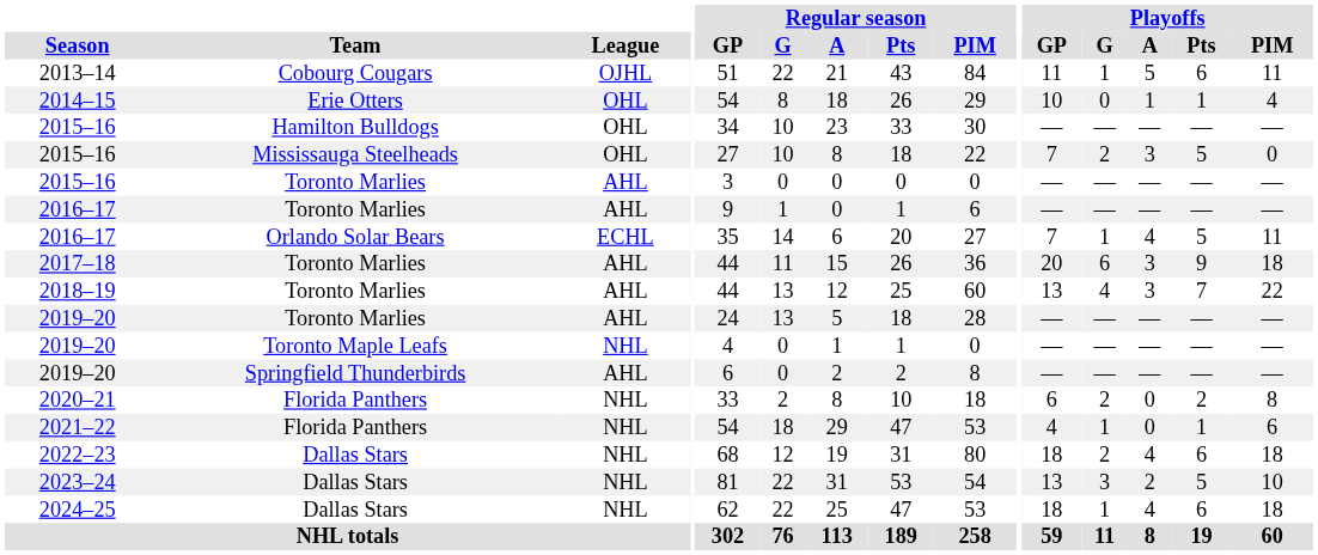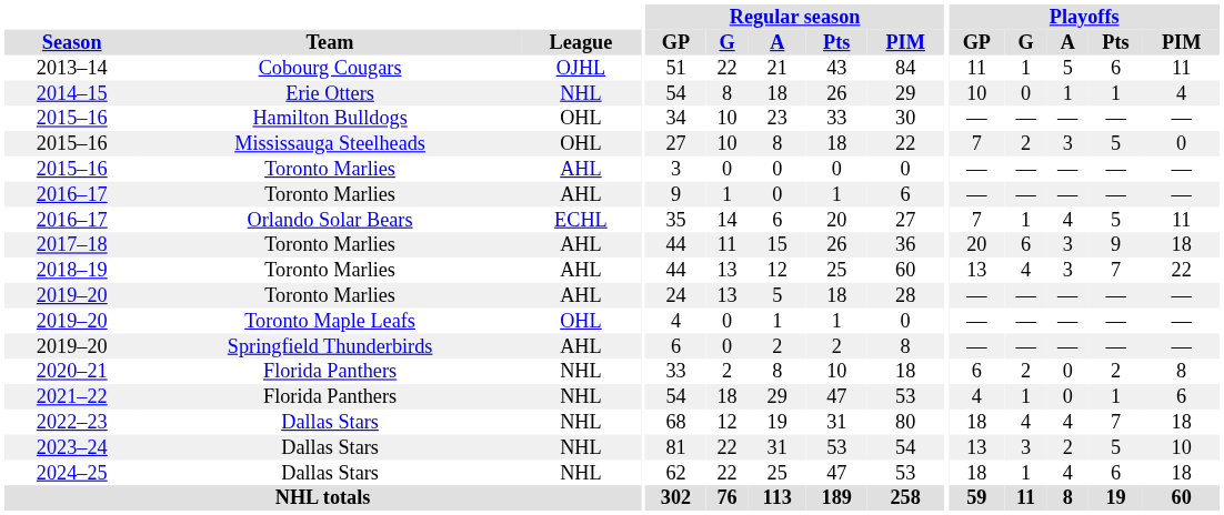 <table border="0" cellpadding="1" cellspacing="0" style="text-align:center; width:60em;">
 <tr bgcolor="#e0e0e0">
 <th colspan="3" bgcolor="#ffffff"></th>
 <th rowspan="99" bgcolor="#ffffff"></th>
 <th colspan="5"><a href='#'>Regular season</a></th>
 <th rowspan="99" bgcolor="#ffffff"></th>
 <th colspan="5"><a href='#'>Playoffs</a></th>
 </tr>
 <tr bgcolor="#e0e0e0">
 <th><a href='#'>Season</a></th>
 <th>Team</th>
 <th>League</th>
 <th>GP</th>
 <th><a href='#'>G</a></th>
 <th><a href='#'>A</a></th>
 <th><a href='#'>Pts</a></th>
 <th><a href='#'>PIM</a></th>
 <th>GP</th>
 <th>G</th>
 <th>A</th>
 <th>Pts</th>
 <th>PIM</th>
 </tr>
 <tr>
 <td>2013–14</td>
 <td><a href='#'>Cobourg Cougars</a></td>
 <td><a href='#'>OJHL</a></td>
 <td>51</td>
 <td>22</td>
 <td>21</td>
 <td>43</td>
 <td>84</td>
 <td>11</td>
 <td>1</td>
 <td>5</td>
 <td>6</td>
 <td>11</td>
 </tr>
 <tr bgcolor="#f0f0f0">
 <td><a href='#'>2014–15</a></td>
 <td><a href='#'>Erie Otters</a></td>
-<td><a href='#'>OHL</a></td>
+<td><a href='#'>NHL</a></td>
 <td>54</td>
 <td>8</td>
 <td>18</td>
 <td>26</td>
 <td>29</td>
 <td>10</td>
 <td>0</td>
 <td>1</td>
 <td>1</td>
 <td>4</td>
 </tr>
 <tr>
 <td><a href='#'>2015–16</a></td>
 <td><a href='#'>Hamilton Bulldogs</a></td>
 <td>OHL</td>
 <td>34</td>
 <td>10</td>
 <td>23</td>
 <td>33</td>
 <td>30</td>
 <td>—</td>
 <td>—</td>
 <td>—</td>
 <td>—</td>
 <td>—</td>
 </tr>
 <tr bgcolor="#f0f0f0">
 <td>2015–16</td>
 <td><a href='#'>Mississauga Steelheads</a></td>
 <td>OHL</td>
 <td>27</td>
 <td>10</td>
 <td>8</td>
 <td>18</td>
 <td>22</td>
 <td>7</td>
 <td>2</td>
 <td>3</td>
 <td>5</td>
 <td>0</td>
 </tr>
 <tr>
 <td><a href='#'>2015–16</a></td>
 <td><a href='#'>Toronto Marlies</a></td>
 <td><a href='#'>AHL</a></td>
 <td>3</td>
 <td>0</td>
 <td>0</td>
 <td>0</td>
 <td>0</td>
 <td>—</td>
 <td>—</td>
 <td>—</td>
 <td>—</td>
 <td>—</td>
 </tr>
 <tr bgcolor="#f0f0f0">
 <td><a href='#'>2016–17</a></td>
 <td>Toronto Marlies</td>
 <td>AHL</td>
 <td>9</td>
 <td>1</td>
 <td>0</td>
 <td>1</td>
 <td>6</td>
 <td>—</td>
 <td>—</td>
 <td>—</td>
 <td>—</td>
 <td>—</td>
 </tr>
 <tr>
 <td><a href='#'>2016–17</a></td>
 <td><a href='#'>Orlando Solar Bears</a></td>
 <td><a href='#'>ECHL</a></td>
 <td>35</td>
 <td>14</td>
 <td>6</td>
 <td>20</td>
 <td>27</td>
 <td>7</td>
 <td>1</td>
 <td>4</td>
 <td>5</td>
 <td>11</td>
 </tr>
 <tr bgcolor="#f0f0f0">
 <td><a href='#'>2017–18</a></td>
 <td>Toronto Marlies</td>
 <td>AHL</td>
 <td>44</td>
 <td>11</td>
 <td>15</td>
 <td>26</td>
 <td>36</td>
 <td>20</td>
 <td>6</td>
 <td>3</td>
 <td>9</td>
 <td>18</td>
 </tr>
 <tr>
 <td><a href='#'>2018–19</a></td>
 <td>Toronto Marlies</td>
 <td>AHL</td>
 <td>44</td>
 <td>13</td>
 <td>12</td>
 <td>25</td>
 <td>60</td>
 <td>13</td>
 <td>4</td>
 <td>3</td>
 <td>7</td>
 <td>22</td>
 </tr>
 <tr bgcolor="#f0f0f0">
 <td><a href='#'>2019–20</a></td>
 <td>Toronto Marlies</td>
 <td>AHL</td>
 <td>24</td>
 <td>13</td>
 <td>5</td>
 <td>18</td>
 <td>28</td>
 <td>—</td>
 <td>—</td>
 <td>—</td>
 <td>—</td>
 <td>—</td>
 </tr>
 <tr>
 <td><a href='#'>2019–20</a></td>
 <td><a href='#'>Toronto Maple Leafs</a></td>
-<td><a href='#'>NHL</a></td>
+<td><a href='#'>OHL</a></td>
 <td>4</td>
 <td>0</td>
 <td>1</td>
 <td>1</td>
 <td>0</td>
 <td>—</td>
 <td>—</td>
 <td>—</td>
 <td>—</td>
 <td>—</td>
 </tr>
 <tr bgcolor="#f0f0f0">
 <td>2019–20</td>
 <td><a href='#'>Springfield Thunderbirds</a></td>
 <td>AHL</td>
 <td>6</td>
 <td>0</td>
 <td>2</td>
 <td>2</td>
 <td>8</td>
 <td>—</td>
 <td>—</td>
 <td>—</td>
 <td>—</td>
 <td>—</td>
 </tr>
 <tr>
 <td><a href='#'>2020–21</a></td>
 <td><a href='#'>Florida Panthers</a></td>
 <td>NHL</td>
 <td>33</td>
 <td>2</td>
 <td>8</td>
 <td>10</td>
 <td>18</td>
 <td>6</td>
 <td>2</td>
 <td>0</td>
 <td>2</td>
 <td>8</td>
 </tr>
 <tr bgcolor="#f0f0f0">
 <td><a href='#'>2021–22</a></td>
 <td>Florida Panthers</td>
 <td>NHL</td>
 <td>54</td>
 <td>18</td>
 <td>29</td>
 <td>47</td>
 <td>53</td>
 <td>4</td>
 <td>1</td>
 <td>0</td>
 <td>1</td>
 <td>6</td>
 </tr>
 <tr>
 <td><a href='#'>2022–23</a></td>
 <td><a href='#'>Dallas Stars</a></td>
 <td>NHL</td>
 <td>68</td>
 <td>12</td>
 <td>19</td>
 <td>31</td>
 <td>80</td>
 <td>18</td>
-<td>2</td>
 <td>4</td>
-<td>6</td>
+<td>4</td>
+<td>7</td>
 <td>18</td>
 </tr>
 <tr bgcolor="#f0f0f0">
 <td><a href='#'>2023–24</a></td>
 <td>Dallas Stars</td>
 <td>NHL</td>
 <td>81</td>
 <td>22</td>
 <td>31</td>
 <td>53</td>
 <td>54</td>
 <td>13</td>
 <td>3</td>
 <td>2</td>
 <td>5</td>
 <td>10</td>
 </tr>
 <tr>
 <td><a href='#'>2024–25</a></td>
 <td>Dallas Stars</td>
 <td>NHL</td>
 <td>62</td>
 <td>22</td>
 <td>25</td>
 <td>47</td>
 <td>53</td>
 <td>18</td>
 <td>1</td>
 <td>4</td>
 <td>6</td>
 <td>18</td>
 </tr>
 <tr bgcolor="#e0e0e0">
 <th colspan="3">NHL totals</th>
 <th>302</th>
 <th>76</th>
 <th>113</th>
 <th>189</th>
 <th>258</th>
 <th>59</th>
 <th>11</th>
 <th>8</th>
 <th>19</th>
 <th>60</th>
 </tr>
 </table>
